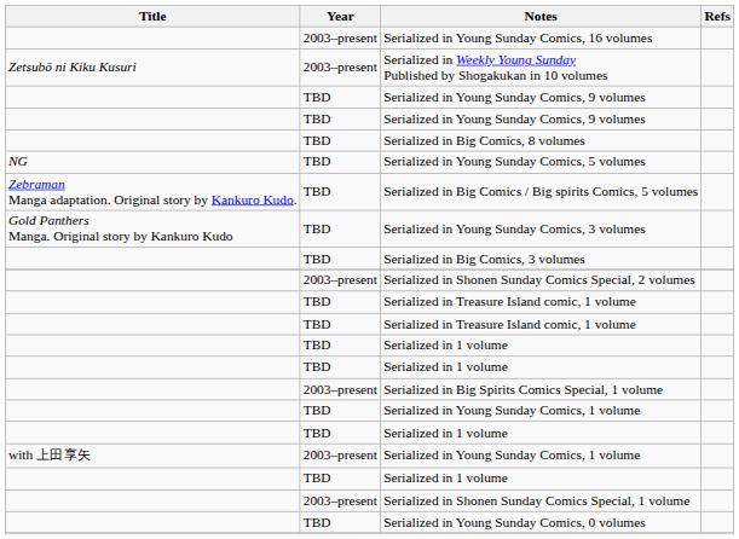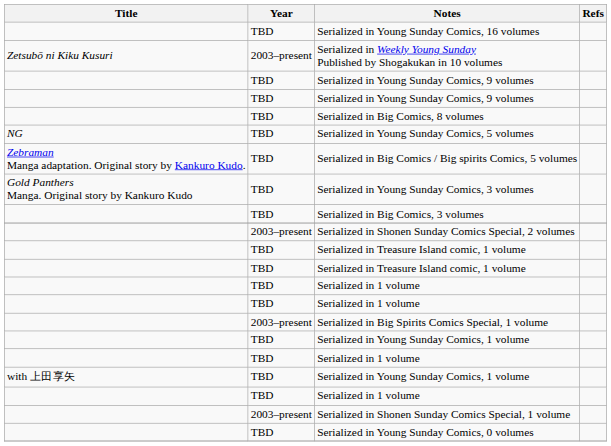 <table class="wikitable sortable">
 <tr>
 <th>Title</th>
 <th>Year</th>
 <th>Notes</th>
 <th>Refs</th>
 </tr>
 <tr>
 <td></td>
-<td>2003–present</td>
+<td>TBD</td>
 <td>Serialized in Young Sunday Comics, 16 volumes</td>
 <td></td>
 </tr>
 <tr>
 <td><em>Zetsubō ni Kiku Kusuri</em></td>
 <td>2003–present</td>
 <td>Serialized in <em><a href='#'>Weekly Young Sunday</a></em><br>Published by Shogakukan in 10 volumes </td>
 <td></td>
 </tr>
 <tr>
 <td></td>
 <td>TBD</td>
 <td>Serialized in Young Sunday Comics, 9 volumes</td>
 <td></td>
 </tr>
 <tr>
 <td></td>
 <td>TBD</td>
 <td>Serialized in Young Sunday Comics, 9 volumes</td>
 <td></td>
 </tr>
 <tr>
 <td></td>
 <td>TBD</td>
 <td>Serialized in Big Comics, 8 volumes</td>
 <td></td>
 </tr>
 <tr>
 <td><em>NG</em></td>
 <td>TBD</td>
 <td>Serialized in Young Sunday Comics, 5 volumes</td>
 <td></td>
 </tr>
 <tr>
 <td><em><a href='#'>Zebraman</a></em><br>Manga adaptation. Original story by <a href='#'>Kankuro Kudo</a>.</td>
 <td>TBD</td>
 <td>Serialized in Big Comics / Big spirits Comics, 5 volumes</td>
 <td></td>
 </tr>
 <tr>
 <td><em>Gold Panthers</em><br>Manga. Original story by Kankuro Kudo</td>
 <td>TBD</td>
 <td>Serialized in Young Sunday Comics, 3 volumes</td>
 <td></td>
 </tr>
 <tr>
 <td></td>
 <td>TBD</td>
 <td>Serialized in Big Comics, 3 volumes</td>
 <td></td>
 </tr>
 <tr>
 </tr>
 <tr>
 <td></td>
 <td>2003–present</td>
 <td>Serialized in Shonen Sunday Comics Special, 2 volumes</td>
 <td></td>
 </tr>
 <tr>
 <td></td>
 <td>TBD</td>
 <td>Serialized in Treasure Island comic, 1 volume</td>
 <td></td>
 </tr>
 <tr>
 <td></td>
 <td>TBD</td>
 <td>Serialized in Treasure Island comic, 1 volume</td>
 <td></td>
 </tr>
 <tr>
 <td></td>
 <td>TBD</td>
 <td>Serialized in 1 volume</td>
 <td></td>
 </tr>
 <tr>
 <td></td>
 <td>TBD</td>
 <td>Serialized in 1 volume</td>
 <td></td>
 </tr>
 <tr>
 <td></td>
 <td>2003–present</td>
 <td>Serialized in Big Spirits Comics Special, 1 volume</td>
 <td></td>
 </tr>
 <tr>
 <td></td>
 <td>TBD</td>
 <td>Serialized in Young Sunday Comics, 1 volume</td>
 <td></td>
 </tr>
 <tr>
 <td></td>
 <td>TBD</td>
 <td>Serialized in 1 volume</td>
 <td></td>
 </tr>
 <tr>
 <td>  with  上田享矢</td>
-<td>2003–present</td>
+<td>TBD</td>
 <td>Serialized in Young Sunday Comics, 1 volume</td>
 <td></td>
 </tr>
 <tr>
 <td></td>
 <td>TBD</td>
 <td>Serialized in 1 volume</td>
 <td></td>
 </tr>
 <tr>
 <td></td>
 <td>2003–present</td>
 <td>Serialized in Shonen Sunday Comics Special, 1 volume</td>
 <td></td>
 </tr>
 <tr>
 <td></td>
 <td>TBD</td>
 <td>Serialized in Young Sunday Comics, 0 volumes</td>
 <td></td>
 </tr>
 <tr>
 </tr>
 </table>
